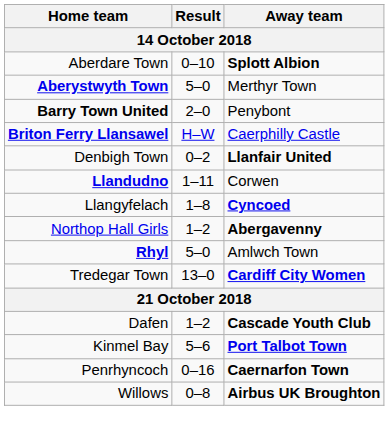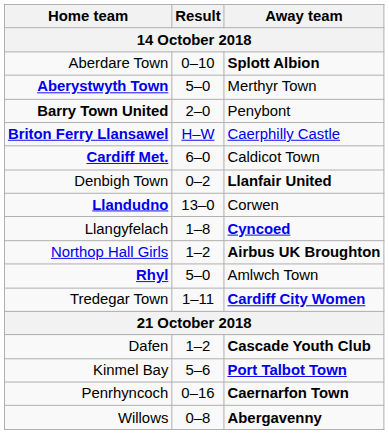 <table class="wikitable">
 <tr>
 <th>Home team</th>
 <th>Result</th>
 <th>Away team</th>
 </tr>
 <tr>
 <th colspan = 3>14 October 2018</th>
 </tr>
 <tr>
 <td style="text-align:right;">Aberdare Town</td>
 <td style="text-align:center;">0–10</td>
 <td><strong>Splott Albion</strong></td>
 </tr>
 <tr>
 <td style="text-align:right;"><strong><a href='#'>Aberystwyth Town</a></strong></td>
 <td style="text-align:center;">5–0</td>
 <td>Merthyr Town</td>
 </tr>
 <tr>
 <td style="text-align:right;"><strong>Barry Town United</strong></td>
 <td style="text-align:center;">2–0</td>
 <td>Penybont</td>
 </tr>
 <tr>
 <td style="text-align:right;"><strong><a href='#'>Briton Ferry Llansawel</a></strong></td>
 <td style="text-align:center;"><a href='#'>H–W</a></td>
 <td><a href='#'>Caerphilly Castle</a></td>
 </tr>
 <tr>
+<td style="text-align:right;"><strong><a href='#'>Cardiff Met.</a></strong></td>
+<td style="text-align:center;">6–0</td>
+<td>Caldicot Town</td>
+</tr>
+<tr>
 <td style="text-align:right;">Denbigh Town</td>
 <td style="text-align:center;">0–2</td>
 <td><strong>Llanfair United</strong></td>
 </tr>
 <tr>
 <td style="text-align:right;"><strong><a href='#'>Llandudno</a></strong></td>
-<td style="text-align:center;">1–11</td>
+<td style="text-align:center;">13–0</td>
 <td>Corwen</td>
 </tr>
 <tr>
 <td style="text-align:right;">Llangyfelach</td>
 <td style="text-align:center;">1–8</td>
 <td><strong><a href='#'>Cyncoed</a></strong></td>
 </tr>
 <tr>
 <td style="text-align:right;"><a href='#'>Northop Hall Girls</a></td>
 <td style="text-align:center;">1–2</td>
-<td><strong>Abergavenny</strong></td>
+<td><strong>Airbus UK Broughton</strong></td>
 </tr>
 <tr>
 <td style="text-align:right;"><strong><a href='#'>Rhyl</a></strong></td>
 <td style="text-align:center;">5–0</td>
 <td>Amlwch Town</td>
 </tr>
 <tr>
 <td style="text-align:right;">Tredegar Town</td>
-<td style="text-align:center;">13–0</td>
+<td style="text-align:center;">1–11</td>
 <td><strong><a href='#'>Cardiff City Women</a></strong></td>
 </tr>
 <tr>
 <th colspan = 3>21 October 2018</th>
 </tr>
 <tr>
 <td style="text-align:right;">Dafen</td>
 <td style="text-align:center;">1–2</td>
 <td><strong>Cascade Youth Club</strong></td>
 </tr>
 <tr>
 <td style="text-align:right;">Kinmel Bay</td>
 <td style="text-align:center;">5–6</td>
 <td><strong><a href='#'>Port Talbot Town</a></strong></td>
 </tr>
 <tr>
 <td style="text-align:right;">Penrhyncoch</td>
 <td style="text-align:center;">0–16</td>
 <td><strong>Caernarfon Town</strong></td>
 </tr>
 <tr>
 <td style="text-align:right;">Willows</td>
 <td style="text-align:center;">0–8</td>
-<td><strong>Airbus UK Broughton</strong></td>
+<td><strong>Abergavenny</strong></td>
 </tr>
 </table>
